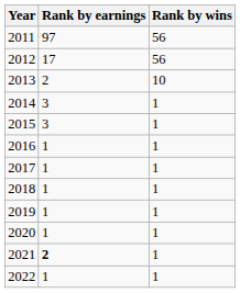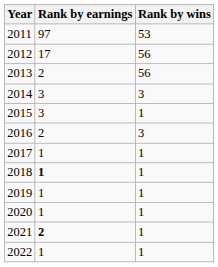 <table class="wikitable sortable">
 <tr>
 <th>Year</th>
 <th>Rank by earnings</th>
 <th>Rank by wins</th>
 </tr>
 <tr>
 <td>2011</td>
 <td>97</td>
-<td>56</td>
+<td>53</td>
 </tr>
 <tr>
 <td>2012</td>
 <td>17</td>
 <td>56</td>
 </tr>
 <tr>
 <td>2013</td>
 <td>2</td>
-<td>10</td>
+<td>56</td>
 </tr>
 <tr>
 <td>2014</td>
 <td>3</td>
-<td>1</td>
+<td>3</td>
 </tr>
 <tr>
 <td>2015</td>
 <td>3</td>
 <td>1</td>
 </tr>
 <tr>
 <td>2016</td>
-<td>1</td>
-<td>1</td>
+<td>2</td>
+<td>3</td>
 </tr>
 <tr>
 <td>2017</td>
 <td>1</td>
 <td>1</td>
 </tr>
 <tr>
 <td>2018</td>
-<td>1</td>
+<td><strong>1</strong></td>
 <td>1</td>
 </tr>
 <tr>
 <td>2019</td>
 <td>1</td>
 <td>1</td>
 </tr>
 <tr>
 <td>2020</td>
 <td>1</td>
 <td>1</td>
 </tr>
 <tr>
 <td>2021</td>
 <td><strong>2</strong></td>
 <td>1</td>
 </tr>
 <tr>
 <td>2022</td>
 <td>1</td>
 <td>1</td>
 </tr>
 </table>
